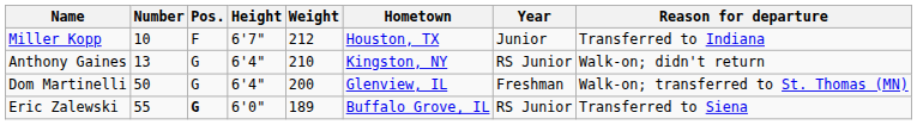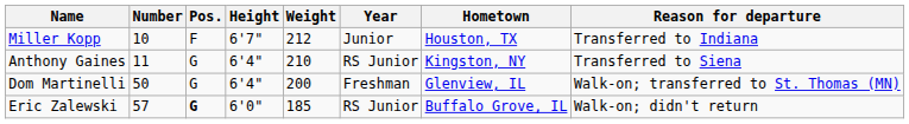 <table class="wikitable sortable" border="1">
 <tr>
 <th>Name</th>
 <th>Number</th>
 <th>Pos.</th>
 <th>Height</th>
 <th>Weight</th>
+<th>Year</th>
 <th>Hometown</th>
-<th>Year</th>
 <th class="unsortable">Reason for departure</th>
 </tr>
 <tr>
 <td><a href='#'>Miller Kopp</a></td>
 <td>10</td>
 <td>F</td>
 <td>6'7"</td>
 <td>212</td>
+<td>Junior</td>
 <td><a href='#'>Houston, TX</a></td>
-<td>Junior</td>
 <td>Transferred to <a href='#'>Indiana</a></td>
 </tr>
 <tr>
 <td>Anthony Gaines</td>
-<td>13</td>
+<td>11</td>
 <td>G</td>
 <td>6'4"</td>
 <td>210</td>
+<td>RS Junior</td>
 <td><a href='#'>Kingston, NY</a></td>
-<td>RS Junior</td>
-<td>Walk-on; didn't return</td>
+<td>Transferred to <a href='#'>Siena</a></td>
 </tr>
 <tr>
 <td>Dom Martinelli</td>
 <td>50</td>
 <td>G</td>
 <td>6'4"</td>
 <td>200</td>
+<td>Freshman</td>
 <td><a href='#'>Glenview, IL</a></td>
-<td>Freshman</td>
 <td>Walk-on; transferred to <a href='#'>St. Thomas (MN)</a></td>
 </tr>
 <tr>
 <td>Eric Zalewski</td>
-<td>55</td>
+<td>57</td>
 <td><strong>G</strong></td>
 <td>6'0"</td>
-<td>189</td>
+<td>185</td>
+<td>RS Junior</td>
 <td><a href='#'>Buffalo Grove, IL</a></td>
-<td>RS Junior</td>
-<td>Transferred to <a href='#'>Siena</a></td>
+<td>Walk-on; didn't return</td>
 </tr>
 </table>
